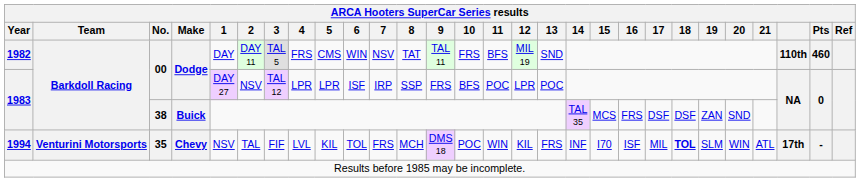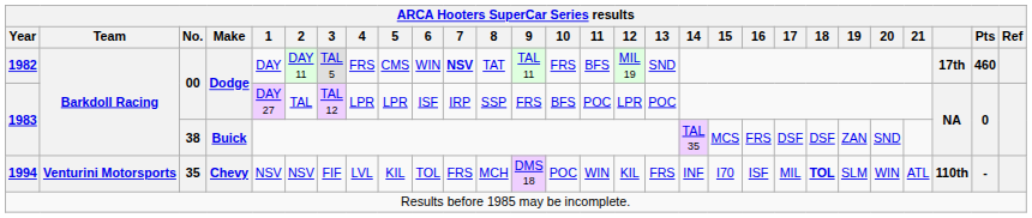 <table class="wikitable" style="text-align:center; font-size:75%">
 <tr>
 <th colspan=45><a href='#'>ARCA Hooters SuperCar Series</a> results</th>
 </tr>
 <tr>
 <th>Year</th>
 <th>Team</th>
 <th>No.</th>
 <th>Make</th>
 <th>1</th>
 <th>2</th>
 <th>3</th>
 <th>4</th>
 <th>5</th>
 <th>6</th>
 <th>7</th>
 <th>8</th>
 <th>9</th>
 <th>10</th>
 <th>11</th>
 <th>12</th>
 <th>13</th>
 <th>14</th>
 <th>15</th>
 <th>16</th>
 <th>17</th>
 <th>18</th>
 <th>19</th>
 <th>20</th>
 <th>21</th>
 <th></th>
 <th>Pts</th>
 <th>Ref</th>
 </tr>
 <tr>
 <th><a href='#'>1982</a></th>
 <th rowspan=3><a href='#'>Barkdoll Racing</a></th>
 <th rowspan=2>00</th>
 <th rowspan=2><a href='#'>Dodge</a></th>
 <td><a href='#'>DAY</a></td>
 <td style="background:#DFFFDF;"><a href='#'>DAY</a><br><small>11</small></td>
 <td style="background:#DFDFDF;"><a href='#'>TAL</a><br><small>5</small></td>
 <td><a href='#'>FRS</a></td>
 <td><a href='#'>CMS</a></td>
 <td><a href='#'>WIN</a></td>
-<td><a href='#'>NSV</a></td>
+<td><strong><a href='#'>NSV</a></strong></td>
 <td><a href='#'>TAT</a></td>
 <td style="background:#DFFFDF;"><a href='#'>TAL</a><br><small>11</small></td>
 <td><a href='#'>FRS</a></td>
 <td><a href='#'>BFS</a></td>
 <td style="background:#DFFFDF;"><a href='#'>MIL</a><br><small>19</small></td>
 <td><a href='#'>SND</a></td>
 <td colspan=8></td>
-<th>110th</th>
+<th>17th</th>
 <th>460</th>
 <th></th>
 </tr>
 <tr>
 <th rowspan=2><a href='#'>1983</a></th>
 <td style="background:#EFCFFF;"><a href='#'>DAY</a><br><small>27</small></td>
-<td><a href='#'>NSV</a></td>
+<td><a href='#'>TAL</a></td>
 <td style="background:#EFCFFF;"><a href='#'>TAL</a><br><small>12</small></td>
 <td><a href='#'>LPR</a></td>
 <td><a href='#'>LPR</a></td>
 <td><a href='#'>ISF</a></td>
 <td><a href='#'>IRP</a></td>
 <td><a href='#'>SSP</a></td>
 <td><a href='#'>FRS</a></td>
 <td><a href='#'>BFS</a></td>
 <td><a href='#'>POC</a></td>
 <td><a href='#'>LPR</a></td>
 <td><a href='#'>POC</a></td>
 <td colspan=8></td>
 <th rowspan=2>NA</th>
 <th rowspan=2>0</th>
 <th rowspan=2></th>
 </tr>
 <tr>
 <th>38</th>
 <th><a href='#'>Buick</a></th>
 <td colspan=13></td>
 <td style="background:#EFCFFF;"><a href='#'>TAL</a><br><small>35</small></td>
 <td><a href='#'>MCS</a></td>
 <td><a href='#'>FRS</a></td>
 <td><a href='#'>DSF</a></td>
 <td><a href='#'>DSF</a></td>
 <td><a href='#'>ZAN</a></td>
 <td><a href='#'>SND</a></td>
 <td></td>
 </tr>
 <tr>
 <th><a href='#'>1994</a></th>
 <th><a href='#'>Venturini Motorsports</a></th>
 <th>35</th>
 <th><a href='#'>Chevy</a></th>
 <td><a href='#'>NSV</a></td>
-<td><a href='#'>TAL</a></td>
+<td><a href='#'>NSV</a></td>
 <td><a href='#'>FIF</a></td>
 <td><a href='#'>LVL</a></td>
 <td><a href='#'>KIL</a></td>
 <td><a href='#'>TOL</a></td>
 <td><a href='#'>FRS</a></td>
 <td><a href='#'>MCH</a></td>
 <td style="background:#EFCFFF;"><a href='#'>DMS</a><br><small>18</small></td>
 <td><a href='#'>POC</a></td>
 <td><a href='#'>WIN</a></td>
 <td><a href='#'>KIL</a></td>
 <td><a href='#'>FRS</a></td>
 <td><a href='#'>INF</a></td>
 <td><a href='#'>I70</a></td>
 <td><a href='#'>ISF</a></td>
 <td><a href='#'>MIL</a></td>
 <td><strong><a href='#'>TOL</a></strong></td>
 <td><a href='#'>SLM</a></td>
 <td><a href='#'>WIN</a></td>
 <td><a href='#'>ATL</a></td>
-<th>17th</th>
+<th>110th</th>
 <th>-</th>
 <th></th>
 </tr>
 <tr>
 <td colspan=28>Results before 1985 may be incomplete.</td>
 </tr>
 </table>
